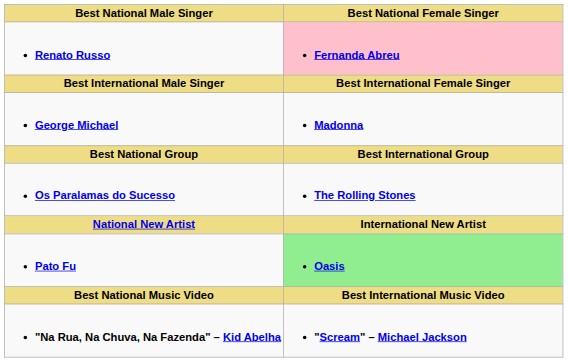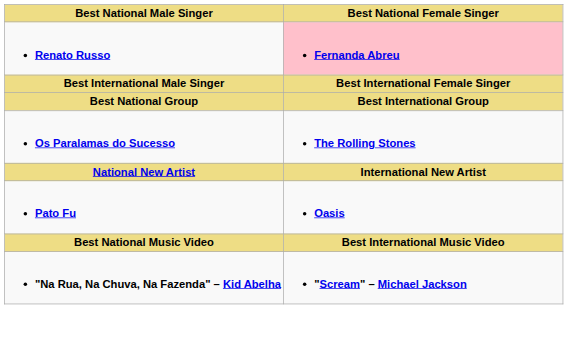 <table class="wikitable" style="width=">
 <tr>
 <th scope="col" width="50%" style="background:#EEDD85;">Best National Male Singer</th>
 <th scope="col" width="50%" style="background:#EEDD85;">Best National Female Singer</th>
 </tr>
 <tr>
 <td style="vertical-align:top"><br><ul><li><strong><a href='#'>Renato Russo</a></strong></li></ul></td>
 <td style="background: pink; vertical-align:top"><br><ul><li><strong><a href='#'>Fernanda Abreu</a></strong></li></ul></td>
 </tr>
 <tr>
 <th scope="col" width="50%" style="background:#EEDD85;">Best International Male Singer</th>
 <th scope="col" width="50%" style="background:#EEDD85;">Best International Female Singer</th>
-</tr>
-<tr>
-<td style="vertical-align:top"><br><ul><li><strong><a href='#'>George Michael</a></strong></li></ul></td>
-<td style="vertical-align:top"><br><ul><li><strong><a href='#'>Madonna</a></strong></li></ul></td>
 </tr>
 <tr>
 <th scope="col" width="50%" style="background:#EEDD85;">Best National Group</th>
 <th scope="col" width="50%" style="background:#EEDD85;">Best International Group</th>
 </tr>
 <tr>
 <td style="vertical-align:top"><br><ul><li><strong><a href='#'>Os Paralamas do Sucesso</a></strong></li></ul></td>
 <td style="vertical-align:top"><br><ul><li><strong><a href='#'>The Rolling Stones</a></strong></li></ul></td>
 </tr>
 <tr>
 <th scope="col" width="50%" style="background:#EEDD85;"><a href='#'>National New Artist</a></th>
 <th scope="col" width="50%" style="background:#EEDD85;">International New Artist</th>
 </tr>
 <tr>
 <td style="vertical-align:top"><br><ul><li><strong><a href='#'>Pato Fu</a></strong></li></ul></td>
-<td style="background: lightgreen; vertical-align:top"><br><ul><li><strong><a href='#'>Oasis</a></strong></li></ul></td>
+<td style="vertical-align:top"><br><ul><li><strong><a href='#'>Oasis</a></strong></li></ul></td>
 </tr>
 <tr>
 <th scope="col" width="50%" style="background:#EEDD85;">Best National Music Video</th>
 <th scope="col" width="50%" style="background:#EEDD85;">Best International Music Video</th>
 </tr>
 <tr>
 <td style="vertical-align:top"><br><ul><li><strong>"Na Rua, Na Chuva, Na Fazenda" – <a href='#'>Kid Abelha</a></strong></li></ul></td>
 <td style="vertical-align:top"><br><ul><li><strong>"<a href='#'>Scream</a>" – <a href='#'>Michael Jackson</a></strong></li></ul></td>
 </tr>
 </table>
